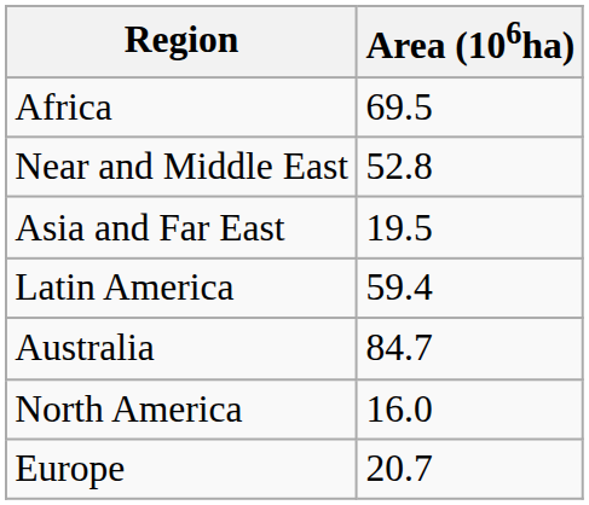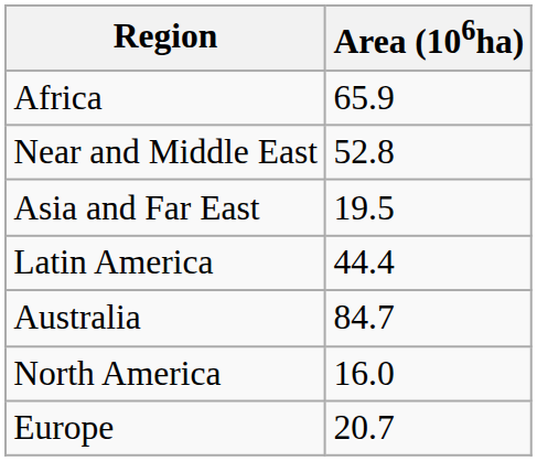 <table class="wikitable">
 <tr>
 <th>Region</th>
 <th>Area (10<sup>6</sup>ha) </th>
 </tr>
 <tr>
 <td>Africa</td>
-<td>69.5</td>
+<td>65.9</td>
 </tr>
 <tr>
 <td>Near and Middle East</td>
 <td>52.8</td>
 </tr>
 <tr>
 <td>Asia and Far East</td>
 <td>19.5</td>
 </tr>
 <tr>
 <td>Latin America</td>
-<td>59.4</td>
+<td>44.4</td>
 </tr>
 <tr>
 <td>Australia</td>
 <td>84.7</td>
 </tr>
 <tr>
 <td>North America</td>
 <td>16.0</td>
 </tr>
 <tr>
 <td>Europe</td>
 <td>20.7</td>
 </tr>
 </table>
